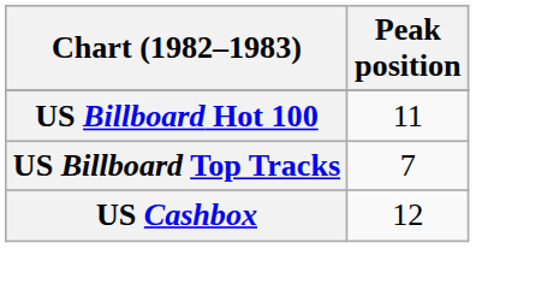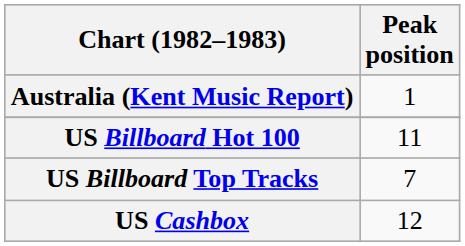 <table class="wikitable sortable plainrowheaders">
 <tr>
 <th scope="col">Chart (1982–1983)</th>
 <th scope="col">Peak<br>position</th>
+</tr>
+<tr>
+<th scope="row">Australia (<a href='#'>Kent Music Report</a>)</th>
+<td align="center">1</td>
 </tr>
 <tr>
 </tr>
 <tr>
 </tr>
 <tr>
 </tr>
 <tr>
 </tr>
 <tr>
 </tr>
 <tr>
 </tr>
 <tr>
 </tr>
 <tr>
 </tr>
 <tr>
 <th scope="row">US <a href='#'><em>Billboard</em> Hot 100</a></th>
 <td align="center">11</td>
 </tr>
 <tr>
 <th scope="row">US <em>Billboard</em> <a href='#'>Top Tracks</a></th>
 <td align="center">7</td>
 </tr>
 <tr>
 <th scope="row">US <em><a href='#'>Cashbox</a></em></th>
 <td align="center">12</td>
 </tr>
 </table>
